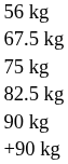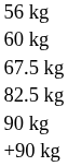 <table>
 <tr>
 <td>56 kg<br></td>
 <td></td>
 <td></td>
 <td></td>
 </tr>
 <tr>
-<td>67.5 kg<br></td>
+<td>60 kg<br></td>
 <td></td>
 <td></td>
 <td></td>
 </tr>
 <tr>
-<td>75 kg<br></td>
+<td>67.5 kg<br></td>
 <td></td>
 <td></td>
 <td></td>
 </tr>
 <tr>
 <td>82.5 kg<br></td>
 <td></td>
 <td></td>
 <td></td>
 </tr>
 <tr>
 <td>90 kg<br></td>
 <td></td>
 <td></td>
 <td></td>
 </tr>
 <tr>
 <td>+90 kg<br></td>
 <td></td>
 <td></td>
 <td></td>
 </tr>
 </table>
